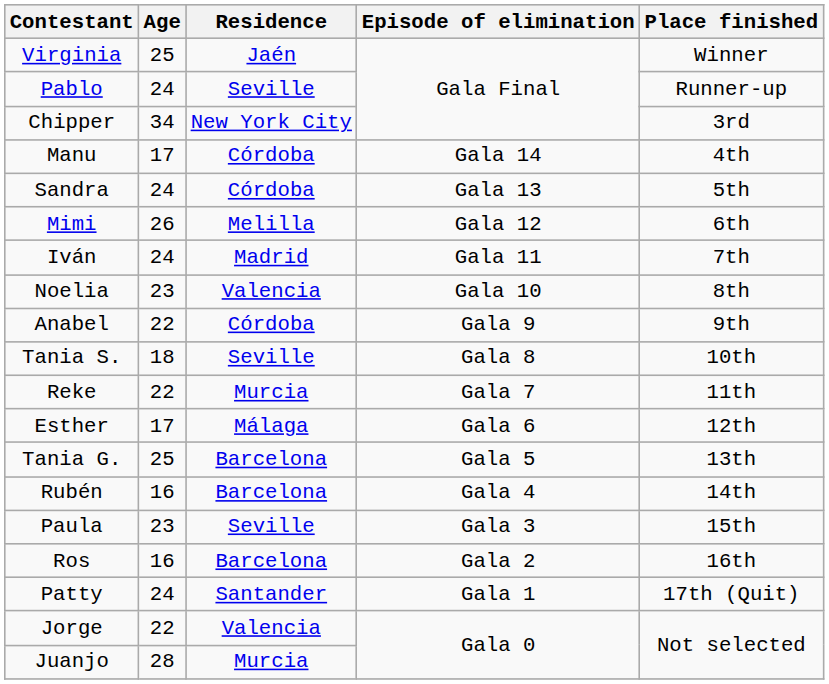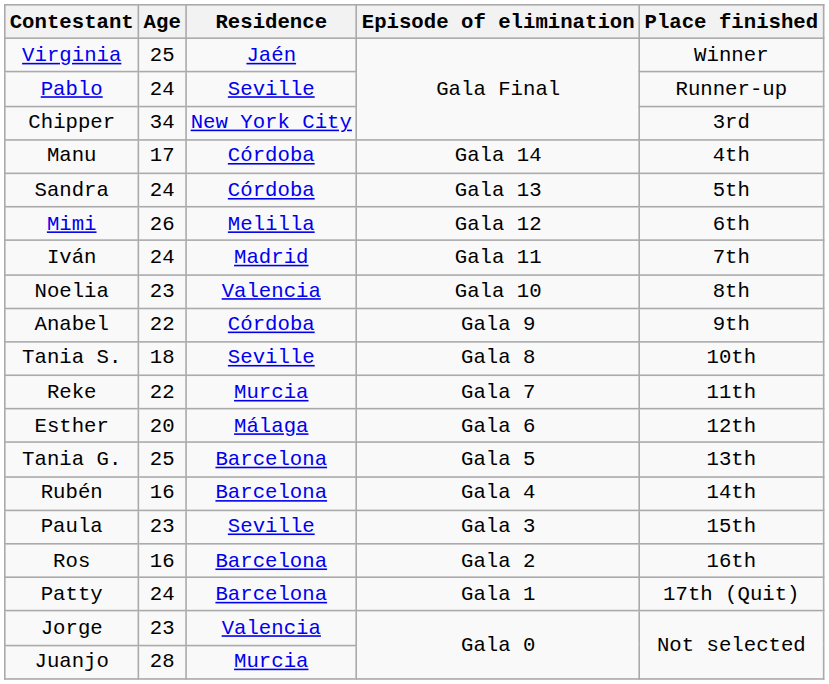 <table class="wikitable" style="text-align:center">
 <tr>
 <th>Contestant</th>
 <th>Age</th>
 <th>Residence</th>
 <th>Episode of elimination</th>
 <th>Place finished</th>
 </tr>
 <tr>
 <td><a href='#'>Virginia</a></td>
 <td>25</td>
 <td><a href='#'>Jaén</a></td>
 <td rowspan="3">Gala Final</td>
 <td>Winner</td>
 </tr>
 <tr>
 <td><a href='#'>Pablo</a></td>
 <td>24</td>
 <td><a href='#'>Seville</a></td>
 <td>Runner-up</td>
 </tr>
 <tr>
 <td>Chipper</td>
 <td>34</td>
 <td><a href='#'>New York City</a></td>
 <td>3rd</td>
 </tr>
 <tr>
 <td>Manu</td>
 <td>17</td>
 <td><a href='#'>Córdoba</a></td>
 <td>Gala 14</td>
 <td>4th</td>
 </tr>
 <tr>
 <td>Sandra</td>
 <td>24</td>
 <td><a href='#'>Córdoba</a></td>
 <td>Gala 13</td>
 <td>5th</td>
 </tr>
 <tr>
 <td><a href='#'>Mimi</a></td>
 <td>26</td>
 <td><a href='#'>Melilla</a></td>
 <td>Gala 12</td>
 <td>6th</td>
 </tr>
 <tr>
 <td>Iván</td>
 <td>24</td>
 <td><a href='#'>Madrid</a></td>
 <td>Gala 11</td>
 <td>7th</td>
 </tr>
 <tr>
 <td>Noelia</td>
 <td>23</td>
 <td><a href='#'>Valencia</a></td>
 <td>Gala 10</td>
 <td>8th</td>
 </tr>
 <tr>
 <td>Anabel</td>
 <td>22</td>
 <td><a href='#'>Córdoba</a></td>
 <td>Gala 9</td>
 <td>9th</td>
 </tr>
 <tr>
 <td>Tania S.</td>
 <td>18</td>
 <td><a href='#'>Seville</a></td>
 <td>Gala 8</td>
 <td>10th</td>
 </tr>
 <tr>
 <td>Reke</td>
 <td>22</td>
 <td><a href='#'>Murcia</a></td>
 <td>Gala 7</td>
 <td>11th</td>
 </tr>
 <tr>
 <td>Esther</td>
-<td>17</td>
+<td>20</td>
 <td><a href='#'>Málaga</a></td>
 <td>Gala 6</td>
 <td>12th</td>
 </tr>
 <tr>
 <td>Tania G.</td>
 <td>25</td>
 <td><a href='#'>Barcelona</a></td>
 <td>Gala 5</td>
 <td>13th</td>
 </tr>
 <tr>
 <td>Rubén</td>
 <td>16</td>
 <td><a href='#'>Barcelona</a></td>
 <td>Gala 4</td>
 <td>14th</td>
 </tr>
 <tr>
 <td>Paula</td>
 <td>23</td>
 <td><a href='#'>Seville</a></td>
 <td>Gala 3</td>
 <td>15th</td>
 </tr>
 <tr>
 <td>Ros</td>
 <td>16</td>
 <td><a href='#'>Barcelona</a></td>
 <td>Gala 2</td>
 <td>16th</td>
 </tr>
 <tr>
 <td>Patty</td>
 <td>24</td>
-<td><a href='#'>Santander</a></td>
+<td><a href='#'>Barcelona</a></td>
 <td>Gala 1</td>
 <td>17th (Quit)</td>
 </tr>
 <tr>
 <td>Jorge</td>
-<td>22</td>
+<td>23</td>
 <td><a href='#'>Valencia</a></td>
 <td rowspan=2>Gala 0</td>
 <td rowspan=2>Not selected</td>
 </tr>
 <tr>
 <td>Juanjo</td>
 <td>28</td>
 <td><a href='#'>Murcia</a></td>
 </tr>
 </table>
